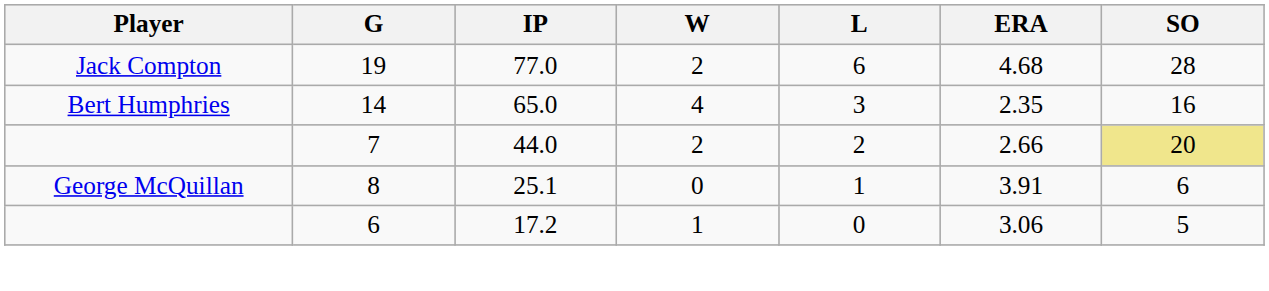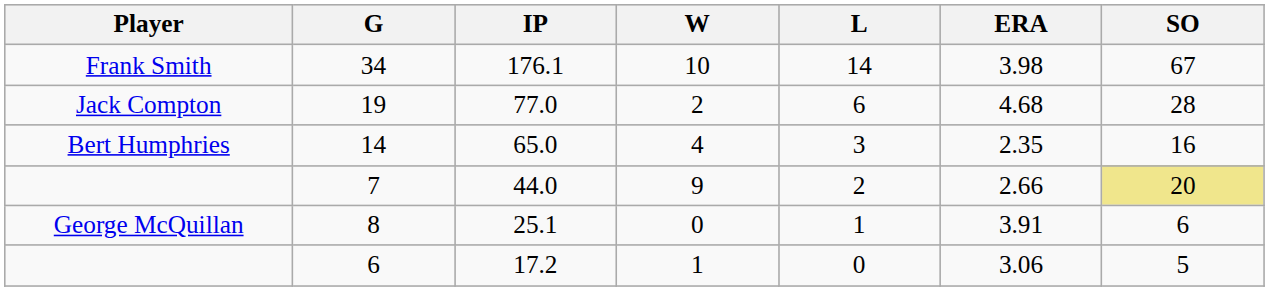 <table class="wikitable sortable">
 <tr>
 <th bgcolor="#DDDDFF" width="16%">Player</th>
 <th bgcolor="#DDDDFF" width="9%">G</th>
 <th bgcolor="#DDDDFF" width="9%">IP</th>
 <th bgcolor="#DDDDFF" width="9%">W</th>
 <th bgcolor="#DDDDFF" width="9%">L</th>
 <th bgcolor="#DDDDFF" width="9%">ERA</th>
 <th bgcolor="#DDDDFF" width="9%">SO</th>
+</tr>
+<tr align="center">
+<td><a href='#'>Frank Smith</a></td>
+<td>34</td>
+<td>176.1</td>
+<td>10</td>
+<td>14</td>
+<td>3.98</td>
+<td>67</td>
 </tr>
 <tr align=center>
 <td><a href='#'>Jack Compton</a></td>
 <td>19</td>
 <td>77.0</td>
 <td>2</td>
 <td>6</td>
 <td>4.68</td>
 <td>28</td>
 </tr>
 <tr align=center>
 <td><a href='#'>Bert Humphries</a></td>
 <td>14</td>
 <td>65.0</td>
 <td>4</td>
 <td>3</td>
 <td>2.35</td>
 <td>16</td>
 </tr>
 <tr align=center>
 <td></td>
 <td>7</td>
 <td>44.0</td>
-<td>2</td>
+<td>9</td>
 <td>2</td>
 <td>2.66</td>
 <td style="background: khaki;">20</td>
 </tr>
 <tr align="center">
 <td><a href='#'>George McQuillan</a></td>
 <td>8</td>
 <td>25.1</td>
 <td>0</td>
 <td>1</td>
 <td>3.91</td>
 <td>6</td>
 </tr>
 <tr align=center>
 <td></td>
 <td>6</td>
 <td>17.2</td>
 <td>1</td>
 <td>0</td>
 <td>3.06</td>
 <td>5</td>
 </tr>
 </table>
